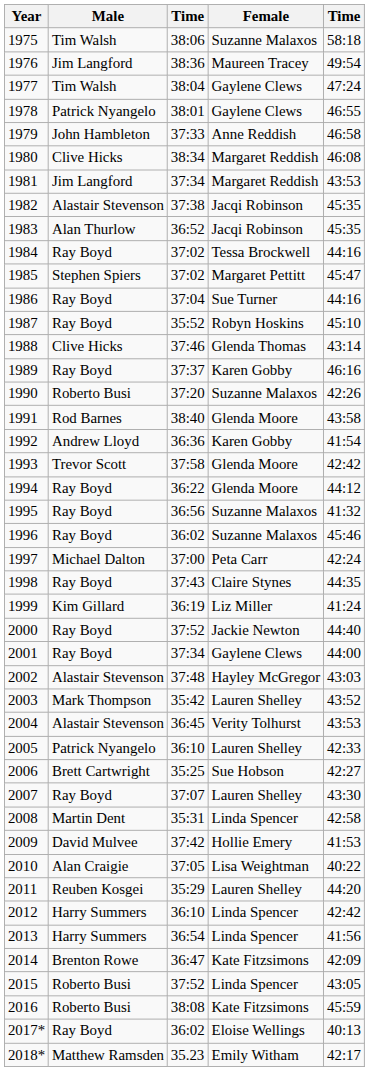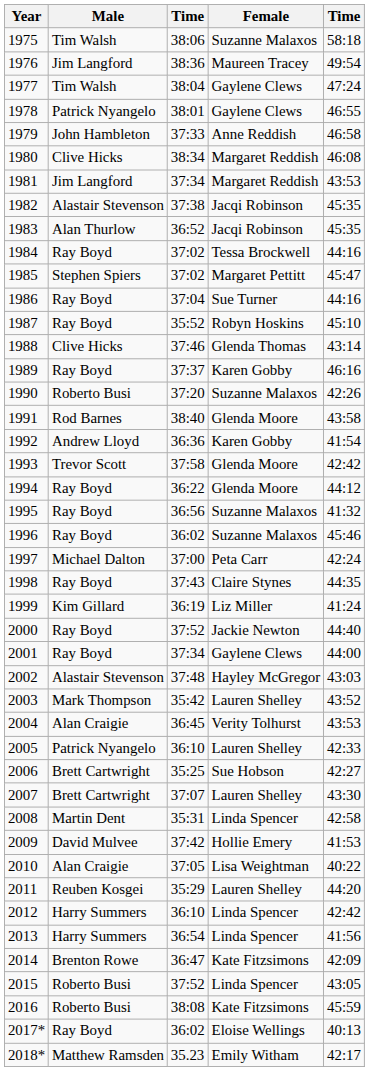 <table class="wikitable">
 <tr>
 <th>Year</th>
 <th>Male</th>
 <th>Time</th>
 <th>Female</th>
 <th>Time</th>
 </tr>
 <tr>
 <td>1975</td>
 <td>Tim Walsh</td>
 <td>38:06</td>
 <td>Suzanne Malaxos</td>
 <td>58:18</td>
 </tr>
 <tr>
 <td>1976</td>
 <td>Jim Langford</td>
 <td>38:36</td>
 <td>Maureen Tracey</td>
 <td>49:54</td>
 </tr>
 <tr>
 <td>1977</td>
 <td>Tim Walsh</td>
 <td>38:04</td>
 <td>Gaylene Clews</td>
 <td>47:24</td>
 </tr>
 <tr>
 <td>1978</td>
 <td>Patrick Nyangelo</td>
 <td>38:01</td>
 <td>Gaylene Clews</td>
 <td>46:55</td>
 </tr>
 <tr>
 <td>1979</td>
 <td>John Hambleton</td>
 <td>37:33</td>
 <td>Anne Reddish</td>
 <td>46:58</td>
 </tr>
 <tr>
 <td>1980</td>
 <td>Clive Hicks</td>
 <td>38:34</td>
 <td>Margaret Reddish</td>
 <td>46:08</td>
 </tr>
 <tr>
 <td>1981</td>
 <td>Jim Langford</td>
 <td>37:34</td>
 <td>Margaret Reddish</td>
 <td>43:53</td>
 </tr>
 <tr>
 <td>1982</td>
 <td>Alastair Stevenson</td>
 <td>37:38</td>
 <td>Jacqi Robinson</td>
 <td>45:35</td>
 </tr>
 <tr>
 <td>1983</td>
 <td>Alan Thurlow</td>
 <td>36:52</td>
 <td>Jacqi Robinson</td>
 <td>45:35</td>
 </tr>
 <tr>
 <td>1984</td>
 <td>Ray Boyd</td>
 <td>37:02</td>
 <td>Tessa Brockwell</td>
 <td>44:16</td>
 </tr>
 <tr>
 <td>1985</td>
 <td>Stephen Spiers</td>
 <td>37:02</td>
 <td>Margaret Pettitt</td>
 <td>45:47</td>
 </tr>
 <tr>
 <td>1986</td>
 <td>Ray Boyd</td>
 <td>37:04</td>
 <td>Sue Turner</td>
 <td>44:16</td>
 </tr>
 <tr>
 <td>1987</td>
 <td>Ray Boyd</td>
 <td>35:52</td>
 <td>Robyn Hoskins</td>
 <td>45:10</td>
 </tr>
 <tr>
 <td>1988</td>
 <td>Clive Hicks</td>
 <td>37:46</td>
 <td>Glenda Thomas</td>
 <td>43:14</td>
 </tr>
 <tr>
 <td>1989</td>
 <td>Ray Boyd</td>
 <td>37:37</td>
 <td>Karen Gobby</td>
 <td>46:16</td>
 </tr>
 <tr>
 <td>1990</td>
 <td>Roberto Busi</td>
 <td>37:20</td>
 <td>Suzanne Malaxos</td>
 <td>42:26</td>
 </tr>
 <tr>
 <td>1991</td>
 <td>Rod Barnes</td>
 <td>38:40</td>
 <td>Glenda Moore</td>
 <td>43:58</td>
 </tr>
 <tr>
 <td>1992</td>
 <td>Andrew Lloyd</td>
 <td>36:36</td>
 <td>Karen Gobby</td>
 <td>41:54</td>
 </tr>
 <tr>
 <td>1993</td>
 <td>Trevor Scott</td>
 <td>37:58</td>
 <td>Glenda Moore</td>
 <td>42:42</td>
 </tr>
 <tr>
 <td>1994</td>
 <td>Ray Boyd</td>
 <td>36:22</td>
 <td>Glenda Moore</td>
 <td>44:12</td>
 </tr>
 <tr>
 <td>1995</td>
 <td>Ray Boyd</td>
 <td>36:56</td>
 <td>Suzanne Malaxos</td>
 <td>41:32</td>
 </tr>
 <tr>
 <td>1996</td>
 <td>Ray Boyd</td>
 <td>36:02</td>
 <td>Suzanne Malaxos</td>
 <td>45:46</td>
 </tr>
 <tr>
 <td>1997</td>
 <td>Michael Dalton</td>
 <td>37:00</td>
 <td>Peta Carr</td>
 <td>42:24</td>
 </tr>
 <tr>
 <td>1998</td>
 <td>Ray Boyd</td>
 <td>37:43</td>
 <td>Claire Stynes</td>
 <td>44:35</td>
 </tr>
 <tr>
 <td>1999</td>
 <td>Kim Gillard</td>
 <td>36:19</td>
 <td>Liz Miller</td>
 <td>41:24</td>
 </tr>
 <tr>
 <td>2000</td>
 <td>Ray Boyd</td>
 <td>37:52</td>
 <td>Jackie Newton</td>
 <td>44:40</td>
 </tr>
 <tr>
 <td>2001</td>
 <td>Ray Boyd</td>
 <td>37:34</td>
 <td>Gaylene Clews</td>
 <td>44:00</td>
 </tr>
 <tr>
 <td>2002</td>
 <td>Alastair Stevenson</td>
 <td>37:48</td>
 <td>Hayley McGregor</td>
 <td>43:03</td>
 </tr>
 <tr>
 <td>2003</td>
 <td>Mark Thompson</td>
 <td>35:42</td>
 <td>Lauren Shelley</td>
 <td>43:52</td>
 </tr>
 <tr>
 <td>2004</td>
-<td>Alastair Stevenson</td>
+<td>Alan Craigie</td>
 <td>36:45</td>
 <td>Verity Tolhurst</td>
 <td>43:53</td>
 </tr>
 <tr>
 <td>2005</td>
 <td>Patrick Nyangelo</td>
 <td>36:10</td>
 <td>Lauren Shelley</td>
 <td>42:33</td>
 </tr>
 <tr>
 <td>2006</td>
 <td>Brett Cartwright</td>
 <td>35:25</td>
 <td>Sue Hobson</td>
 <td>42:27</td>
 </tr>
 <tr>
 <td>2007</td>
-<td>Ray Boyd</td>
+<td>Brett Cartwright</td>
 <td>37:07</td>
 <td>Lauren Shelley</td>
 <td>43:30</td>
 </tr>
 <tr>
 <td>2008</td>
 <td>Martin Dent</td>
 <td>35:31</td>
 <td>Linda Spencer</td>
 <td>42:58</td>
 </tr>
 <tr>
 <td>2009</td>
 <td>David Mulvee</td>
 <td>37:42</td>
 <td>Hollie Emery</td>
 <td>41:53</td>
 </tr>
 <tr>
 <td>2010</td>
 <td>Alan Craigie</td>
 <td>37:05</td>
 <td>Lisa Weightman</td>
 <td>40:22</td>
 </tr>
 <tr>
 <td>2011</td>
 <td>Reuben Kosgei</td>
 <td>35:29</td>
 <td>Lauren Shelley</td>
 <td>44:20</td>
 </tr>
 <tr>
 <td>2012</td>
 <td>Harry Summers</td>
 <td>36:10</td>
 <td>Linda Spencer</td>
 <td>42:42</td>
 </tr>
 <tr>
 <td>2013</td>
 <td>Harry Summers</td>
 <td>36:54</td>
 <td>Linda Spencer</td>
 <td>41:56</td>
 </tr>
 <tr>
 <td>2014</td>
 <td>Brenton Rowe</td>
 <td>36:47</td>
 <td>Kate Fitzsimons</td>
 <td>42:09</td>
 </tr>
 <tr>
 <td>2015</td>
 <td>Roberto Busi</td>
 <td>37:52</td>
 <td>Linda Spencer</td>
 <td>43:05</td>
 </tr>
 <tr>
 <td>2016</td>
 <td>Roberto Busi</td>
 <td>38:08</td>
 <td>Kate Fitzsimons</td>
 <td>45:59</td>
 </tr>
 <tr>
 <td>2017*</td>
 <td>Ray Boyd</td>
 <td>36:02</td>
 <td>Eloise Wellings</td>
 <td>40:13</td>
 </tr>
 <tr>
 <td>2018*</td>
 <td>Matthew Ramsden</td>
 <td>35.23</td>
 <td>Emily Witham</td>
 <td>42:17</td>
 </tr>
 </table>
